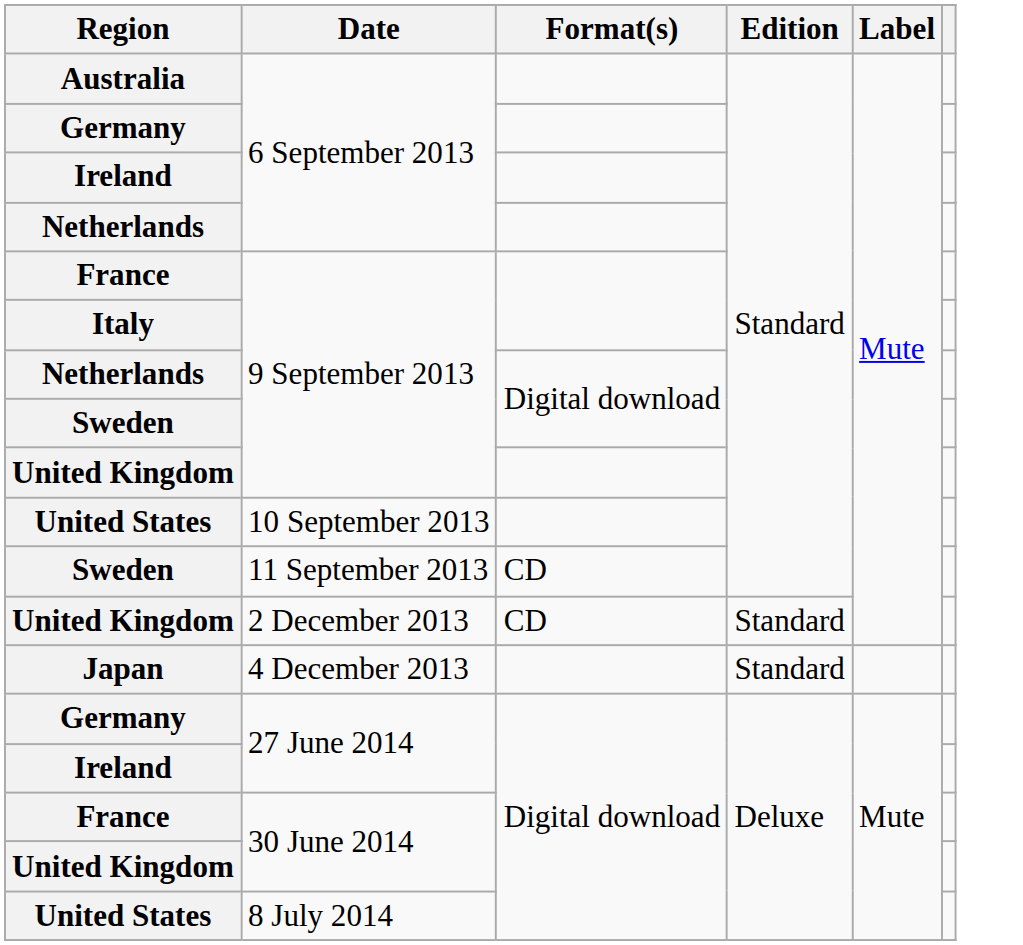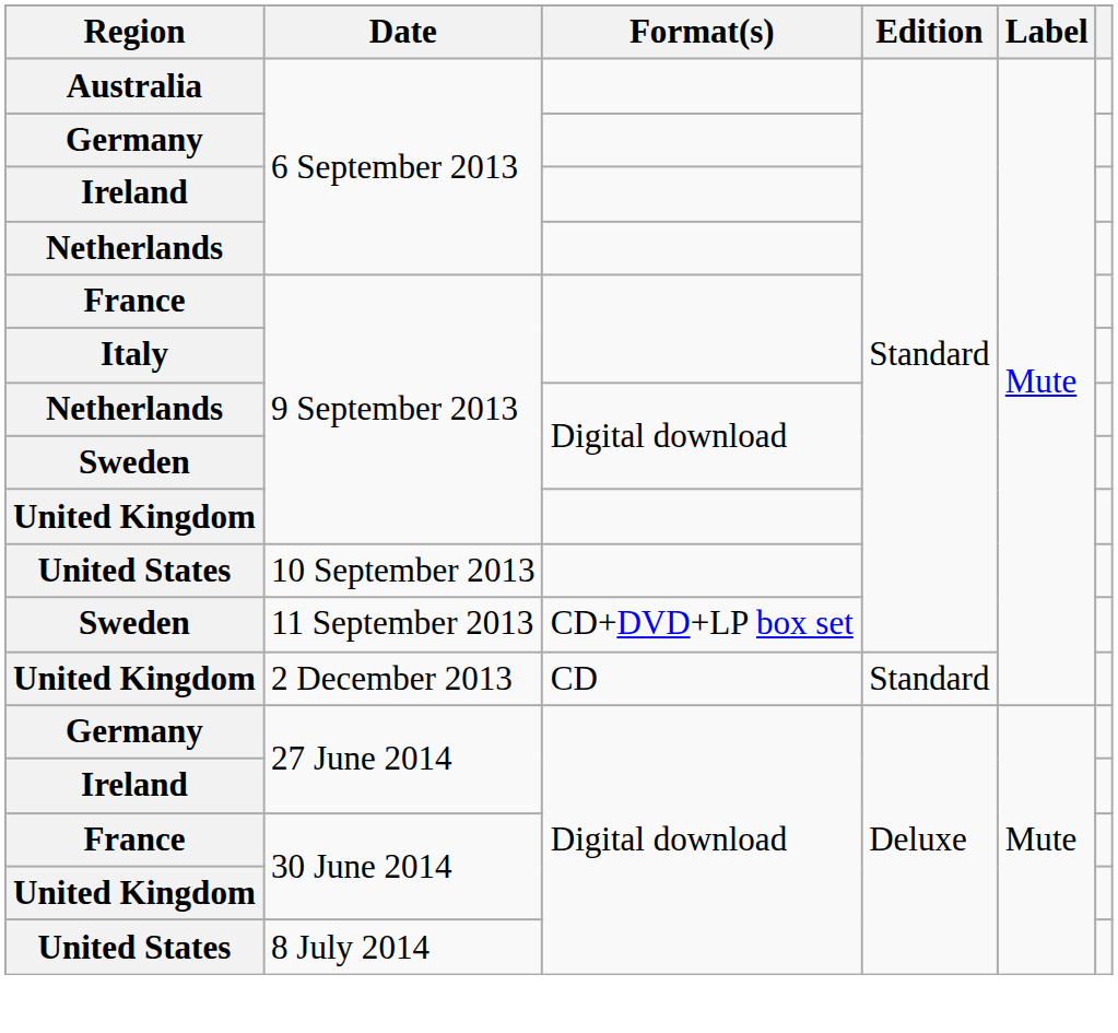 <table class="wikitable plainrowheaders">
 <tr>
 <th scope="col">Region</th>
 <th scope="col">Date</th>
 <th scope="col">Format(s)</th>
 <th scope="col">Edition</th>
 <th scope="col">Label</th>
 <th scope="col"></th>
 </tr>
 <tr>
 <th scope="row">Australia</th>
 <td rowspan="4">6 September 2013</td>
 <td></td>
 <td rowspan="11">Standard</td>
 <td rowspan="12"><a href='#'>Mute</a></td>
 <td align="center"></td>
 </tr>
 <tr>
 <th scope="row">Germany</th>
 <td></td>
 <td align="center"></td>
 </tr>
 <tr>
 <th scope="row">Ireland</th>
 <td></td>
 <td align="center"></td>
 </tr>
 <tr>
 <th scope="row">Netherlands</th>
 <td></td>
 <td align="center"></td>
 </tr>
 <tr>
 <th scope="row">France</th>
 <td rowspan="5">9 September 2013</td>
 <td rowspan="2"></td>
 <td align="center"></td>
 </tr>
 <tr>
 <th scope="row">Italy</th>
 <td align="center"></td>
 </tr>
 <tr>
 <th scope="row">Netherlands</th>
 <td rowspan="2">Digital download</td>
 <td align="center"></td>
 </tr>
 <tr>
 <th scope="row">Sweden</th>
 <td align="center"></td>
 </tr>
 <tr>
 <th scope="row">United Kingdom</th>
 <td></td>
 <td align="center"></td>
 </tr>
 <tr>
 <th scope="row">United States</th>
 <td>10 September 2013</td>
 <td></td>
 <td align="center"></td>
 </tr>
 <tr>
 <th scope="row">Sweden</th>
 <td>11 September 2013</td>
-<td>CD</td>
+<td>CD+<a href='#'>DVD</a>+LP <a href='#'>box set</a></td>
 <td align="center"></td>
 </tr>
 <tr>
 <th scope="row">United Kingdom</th>
 <td>2 December 2013</td>
 <td>CD</td>
 <td>Standard</td>
-<td align="center"></td>
-</tr>
-<tr>
-<th scope="row">Japan</th>
-<td>4 December 2013</td>
-<td></td>
-<td>Standard</td>
-<td></td>
 <td align="center"></td>
 </tr>
 <tr>
 <th scope="row">Germany</th>
 <td rowspan="2">27 June 2014</td>
 <td rowspan="5">Digital download</td>
 <td rowspan="5">Deluxe</td>
 <td rowspan="5">Mute</td>
 <td align="center"></td>
 </tr>
 <tr>
 <th scope="row">Ireland</th>
 <td align="center"></td>
 </tr>
 <tr>
 <th scope="row">France</th>
 <td rowspan="2">30 June 2014</td>
 <td align="center"></td>
 </tr>
 <tr>
 <th scope="row">United Kingdom</th>
 <td align="center"></td>
 </tr>
 <tr>
 <th scope="row">United States</th>
 <td>8 July 2014</td>
 <td align="center"></td>
 </tr>
 </table>
